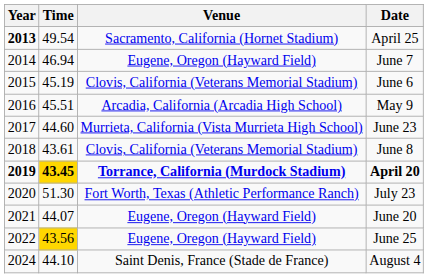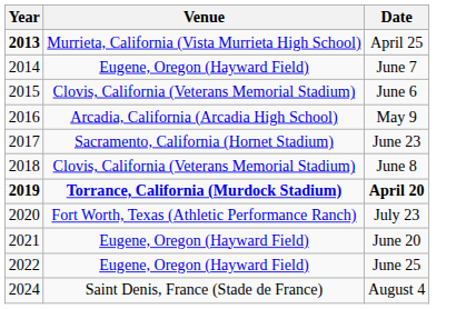 <table class=wikitable style=text-align:center>
 <tr>
 <th>Year</th>
-<th>Time</th>
 <th>Venue</th>
 <th>Date</th>
 </tr>
 <tr>
 <td><strong>2013</strong></td>
-<td>49.54</td>
-<td><a href='#'>Sacramento, California (Hornet Stadium)</a></td>
+<td><a href='#'>Murrieta, California (Vista Murrieta High School)</a></td>
 <td>April 25</td>
 </tr>
 <tr>
 <td>2014</td>
-<td>46.94</td>
 <td><a href='#'>Eugene, Oregon (Hayward Field)</a></td>
 <td>June 7</td>
 </tr>
 <tr>
 <td>2015</td>
-<td>45.19</td>
 <td><a href='#'>Clovis, California (Veterans Memorial Stadium)</a></td>
 <td>June 6</td>
 </tr>
 <tr>
 <td>2016</td>
-<td>45.51</td>
 <td><a href='#'>Arcadia, California (Arcadia High School)</a></td>
 <td>May 9</td>
 </tr>
 <tr>
 <td>2017</td>
-<td>44.60</td>
-<td><a href='#'>Murrieta, California (Vista Murrieta High School)</a></td>
+<td><a href='#'>Sacramento, California (Hornet Stadium)</a></td>
 <td>June 23</td>
 </tr>
 <tr>
 <td>2018</td>
-<td>43.61</td>
 <td><a href='#'>Clovis, California (Veterans Memorial Stadium)</a></td>
 <td>June 8</td>
 </tr>
 <tr>
 <td><strong>2019</strong></td>
-<td bgcolor=gold><strong>43.45</strong></td>
 <td><strong><a href='#'>Torrance, California (Murdock Stadium)</a></strong></td>
 <td><strong>April 20</strong></td>
 </tr>
 <tr>
 <td>2020</td>
-<td>51.30</td>
 <td><a href='#'>Fort Worth, Texas (Athletic Performance Ranch)</a></td>
 <td>July 23</td>
 </tr>
 <tr>
 <td>2021</td>
-<td>44.07</td>
 <td><a href='#'>Eugene, Oregon (Hayward Field)</a></td>
 <td>June 20</td>
 </tr>
 <tr>
 <td>2022</td>
-<td bgcolor=gold>43.56</td>
 <td><a href='#'>Eugene, Oregon (Hayward Field)</a></td>
 <td>June 25</td>
 </tr>
 <tr>
 <td>2024</td>
-<td>44.10</td>
 <td>Saint Denis, France (Stade de France)</td>
 <td>August 4</td>
 </tr>
 </table>
